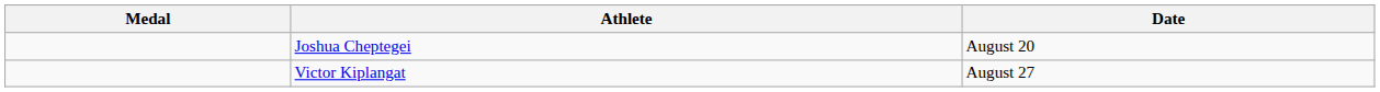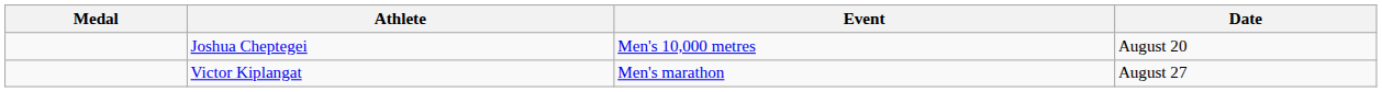 <table class="wikitable" style="font-size:90%" width=60%>
 <tr>
 <th>Medal</th>
 <th>Athlete</th>
+<th>Event</th>
 <th>Date</th>
 </tr>
 <tr>
 <td></td>
 <td><a href='#'>Joshua Cheptegei</a></td>
+<td><a href='#'>Men's 10,000 metres</a></td>
 <td>August 20</td>
 </tr>
 <tr>
 <td></td>
 <td><a href='#'>Victor Kiplangat</a></td>
+<td><a href='#'>Men's marathon</a></td>
 <td>August 27</td>
 </tr>
 </table>
